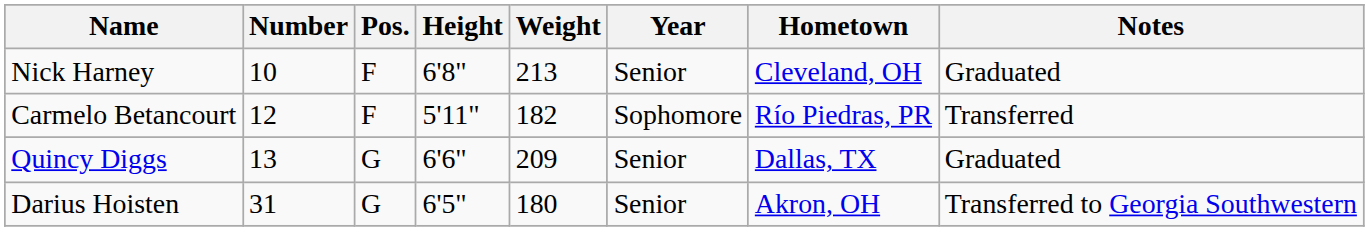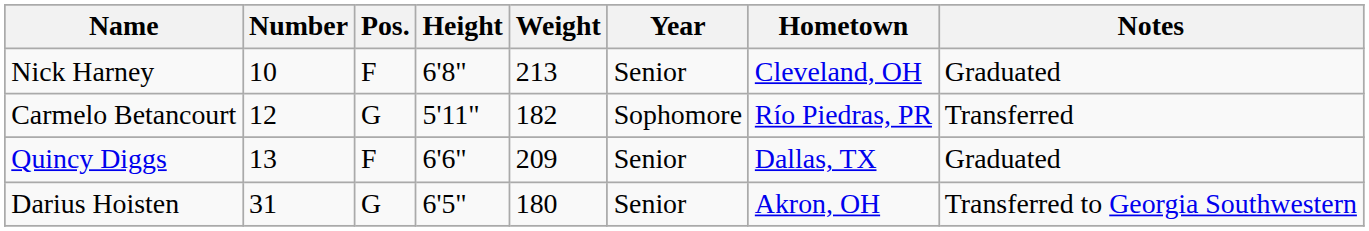 <table class="wikitable sortable" border="1">
 <tr>
 <th>Name</th>
 <th>Number</th>
 <th>Pos.</th>
 <th>Height</th>
 <th>Weight</th>
 <th>Year</th>
 <th>Hometown</th>
 <th class="unsortable">Notes</th>
 </tr>
 <tr>
 <td>Nick Harney</td>
 <td>10</td>
 <td>F</td>
 <td>6'8"</td>
 <td>213</td>
 <td>Senior</td>
 <td><a href='#'>Cleveland, OH</a></td>
 <td>Graduated</td>
 </tr>
 <tr>
 <td>Carmelo Betancourt</td>
 <td>12</td>
-<td>F</td>
+<td>G</td>
 <td>5'11"</td>
 <td>182</td>
 <td>Sophomore</td>
 <td><a href='#'>Río Piedras, PR</a></td>
 <td>Transferred</td>
 </tr>
 <tr>
 <td><a href='#'>Quincy Diggs</a></td>
 <td>13</td>
-<td>G</td>
+<td>F</td>
 <td>6'6"</td>
 <td>209</td>
 <td>Senior</td>
 <td><a href='#'>Dallas, TX</a></td>
 <td>Graduated</td>
 </tr>
 <tr>
 <td>Darius Hoisten</td>
 <td>31</td>
 <td>G</td>
 <td>6'5"</td>
 <td>180</td>
 <td>Senior</td>
 <td><a href='#'>Akron, OH</a></td>
 <td>Transferred to <a href='#'>Georgia Southwestern</a></td>
 </tr>
 </table>
